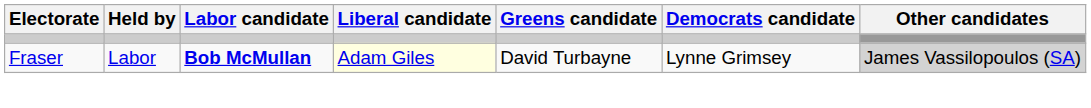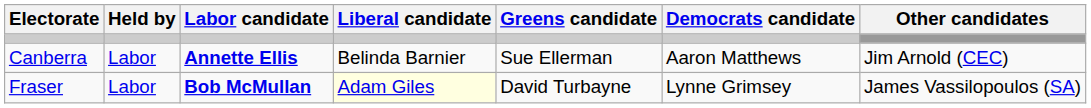 <table class="wikitable">
 <tr>
 <th>Electorate</th>
 <th>Held by</th>
 <th><a href='#'>Labor</a> candidate</th>
 <th><a href='#'>Liberal</a> candidate</th>
 <th><a href='#'>Greens</a> candidate</th>
 <th><a href='#'>Democrats</a> candidate</th>
 <th>Other candidates</th>
 </tr>
 <tr style="background:#ccc;">
 <td></td>
 <td></td>
 <td></td>
 <td></td>
 <td></td>
 <td></td>
 <td style="background:#999;"></td>
 </tr>
 <tr>
+<td><a href='#'>Canberra</a></td>
+<td><a href='#'>Labor</a></td>
+<td><strong><a href='#'>Annette Ellis</a></strong></td>
+<td>Belinda Barnier</td>
+<td>Sue Ellerman</td>
+<td>Aaron Matthews</td>
+<td>Jim Arnold (<a href='#'>CEC</a>)</td>
+</tr>
+<tr>
 <td><a href='#'>Fraser</a></td>
 <td><a href='#'>Labor</a></td>
 <td><strong><a href='#'>Bob McMullan</a></strong></td>
 <td style="background: lightyellow;"><a href='#'>Adam Giles</a></td>
 <td>David Turbayne</td>
 <td>Lynne Grimsey</td>
-<td style="background: lightgrey;">James Vassilopoulos (<a href='#'>SA</a>)</td>
+<td>James Vassilopoulos (<a href='#'>SA</a>)</td>
 </tr>
 </table>
